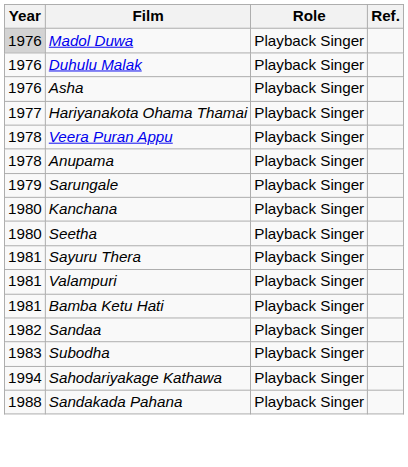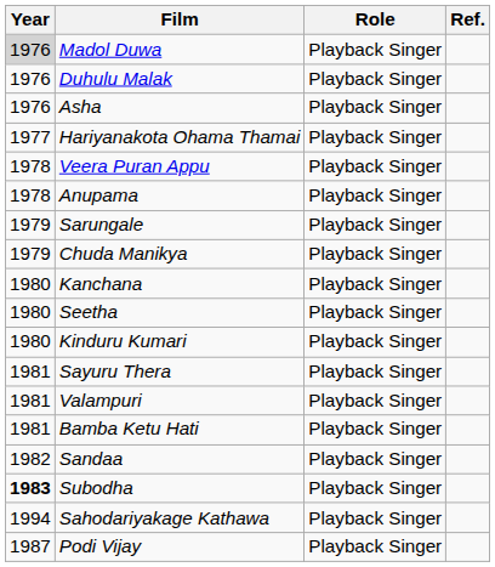 <table class="wikitable">
 <tr>
 <th>Year</th>
 <th>Film</th>
 <th>Role</th>
 <th>Ref.</th>
 </tr>
 <tr>
 <td style="background: lightgrey;">1976</td>
 <td><em><a href='#'>Madol Duwa</a></em></td>
 <td>Playback Singer</td>
 <td></td>
 </tr>
 <tr>
 <td>1976</td>
 <td><em><a href='#'>Duhulu Malak</a></em></td>
 <td>Playback Singer</td>
 <td></td>
 </tr>
 <tr>
 <td>1976</td>
 <td><em>Asha</em></td>
 <td>Playback Singer</td>
 <td></td>
 </tr>
 <tr>
 <td>1977</td>
 <td><em>Hariyanakota Ohama Thamai</em></td>
 <td>Playback Singer</td>
 <td></td>
 </tr>
 <tr>
 <td>1978</td>
 <td><em><a href='#'>Veera Puran Appu</a></em></td>
 <td>Playback Singer</td>
 <td></td>
 </tr>
 <tr>
 <td>1978</td>
 <td><em>Anupama</em></td>
 <td>Playback Singer</td>
 <td></td>
 </tr>
 <tr>
 <td>1979</td>
 <td><em>Sarungale</em></td>
 <td>Playback Singer</td>
 <td></td>
 </tr>
 <tr>
+<td>1979</td>
+<td><em>Chuda Manikya</em></td>
+<td>Playback Singer</td>
+<td></td>
+</tr>
+<tr>
 <td>1980</td>
 <td><em>Kanchana</em></td>
 <td>Playback Singer</td>
 <td></td>
 </tr>
 <tr>
 <td>1980</td>
 <td><em>Seetha</em></td>
+<td>Playback Singer</td>
+<td></td>
+</tr>
+<tr>
+<td>1980</td>
+<td><em>Kinduru Kumari</em></td>
 <td>Playback Singer</td>
 <td></td>
 </tr>
 <tr>
 <td>1981</td>
 <td><em>Sayuru Thera</em></td>
 <td>Playback Singer</td>
 <td></td>
 </tr>
 <tr>
 <td>1981</td>
 <td><em>Valampuri</em></td>
 <td>Playback Singer</td>
 <td></td>
 </tr>
 <tr>
 <td>1981</td>
 <td><em>Bamba Ketu Hati</em></td>
 <td>Playback Singer</td>
 <td></td>
 </tr>
 <tr>
 <td>1982</td>
 <td><em>Sandaa</em></td>
 <td>Playback Singer</td>
 <td></td>
 </tr>
 <tr>
-<td>1983</td>
+<td><strong>1983</strong></td>
 <td><em>Subodha</em></td>
 <td>Playback Singer</td>
 <td></td>
 </tr>
 <tr>
 <td>1994</td>
 <td><em>Sahodariyakage Kathawa</em></td>
 <td>Playback Singer</td>
 <td></td>
 </tr>
 <tr>
-<td>1988</td>
-<td><em>Sandakada Pahana</em></td>
+<td>1987</td>
+<td><em>Podi Vijay</em></td>
 <td>Playback Singer</td>
 <td></td>
 </tr>
 </table>
